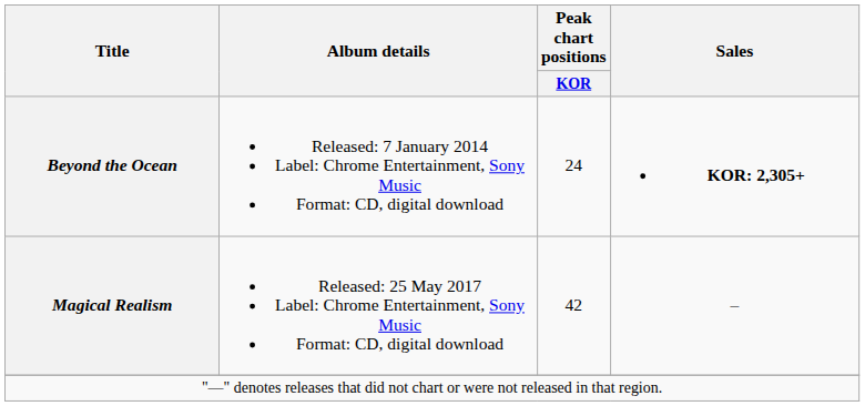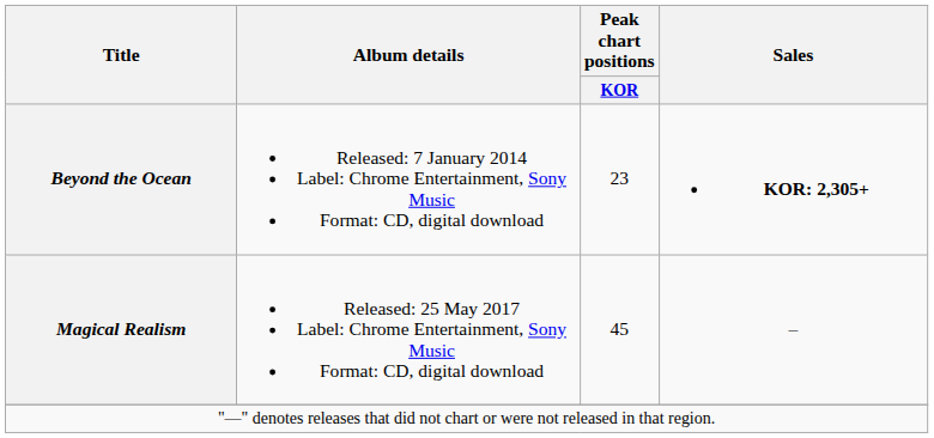 <table class="wikitable plainrowheaders" style="text-align:center;">
 <tr>
 <th rowspan="2" style="width:12em;">Title</th>
 <th rowspan="2" style="width:18em;">Album details</th>
 <th colspan="1">Peak chart positions</th>
 <th rowspan="2" style="width:14em;">Sales</th>
 </tr>
 <tr>
 <th scope="col" style="width:3em;font-size:90%;"><a href='#'>KOR</a><br></th>
 </tr>
 <tr>
 <th scope="row"><em>Beyond the Ocean</em></th>
 <td><br><ul><li>Released: 7 January 2014</li><li>Label: Chrome Entertainment, <a href='#'>Sony Music</a></li><li>Format: CD, digital download</li></ul></td>
-<td>24</td>
+<td>23</td>
 <td><strong><br><ul><li>KOR: 2,305+</li></ul></strong></td>
 </tr>
 <tr>
 <th scope="row"><em>Magical Realism</em></th>
 <td><br><ul><li>Released: 25 May 2017</li><li>Label: Chrome Entertainment, <a href='#'>Sony Music</a></li><li>Format: CD, digital download</li></ul></td>
-<td>42</td>
+<td>45</td>
 <td>–</td>
 </tr>
 <tr ->
 </tr>
 <tr ->
 <td colspan="4" style="font-size:90%">"—" denotes releases that did not chart or were not released in that region.</td>
 </tr>
 </table>
